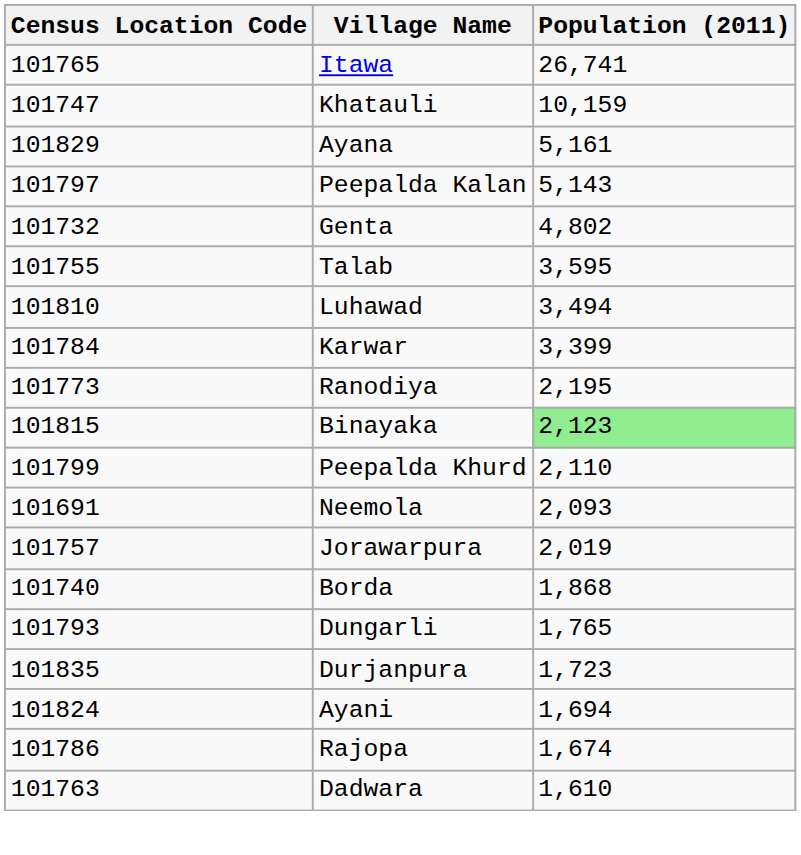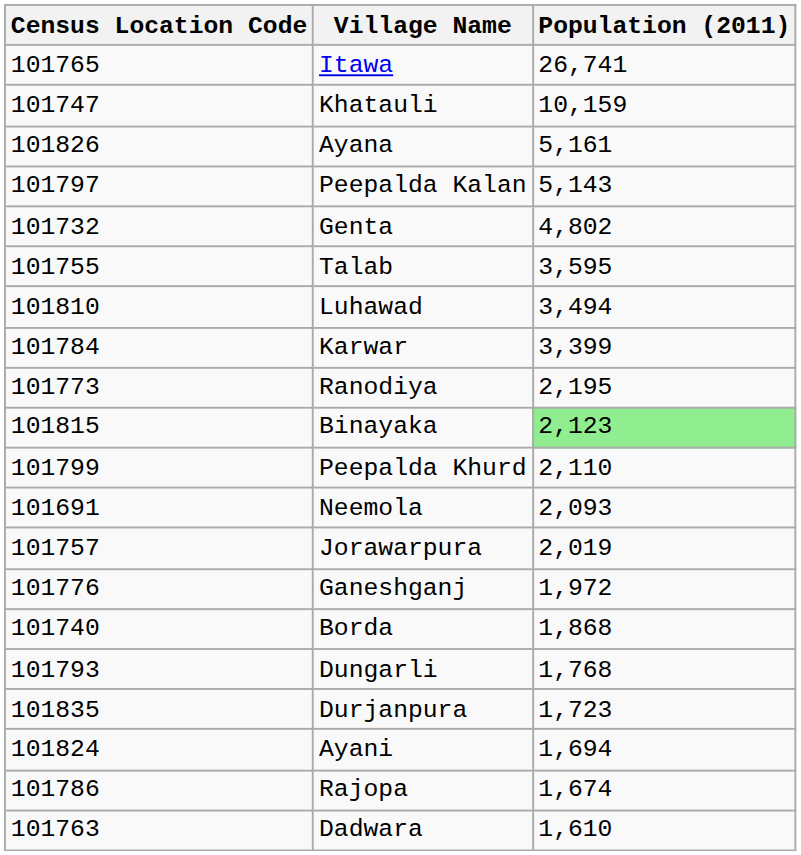 <table class="wikitable sortable">
 <tr>
 <th>Census Location Code</th>
 <th>Village Name</th>
 <th>Population (2011)</th>
 </tr>
 <tr>
 <td>101765</td>
 <td><a href='#'>Itawa</a></td>
 <td>26,741</td>
 </tr>
 <tr>
 <td>101747</td>
 <td>Khatauli</td>
 <td>10,159</td>
 </tr>
 <tr>
-<td>101829</td>
+<td>101826</td>
 <td>Ayana</td>
 <td>5,161</td>
 </tr>
 <tr>
 <td>101797</td>
 <td>Peepalda Kalan</td>
 <td>5,143</td>
 </tr>
 <tr>
 <td>101732</td>
 <td>Genta</td>
 <td>4,802</td>
 </tr>
 <tr>
 <td>101755</td>
 <td>Talab</td>
 <td>3,595</td>
 </tr>
 <tr>
 <td>101810</td>
 <td>Luhawad</td>
 <td>3,494</td>
 </tr>
 <tr>
 <td>101784</td>
 <td>Karwar</td>
 <td>3,399</td>
 </tr>
 <tr>
 <td>101773</td>
 <td>Ranodiya</td>
 <td>2,195</td>
 </tr>
 <tr>
 <td>101815</td>
 <td>Binayaka</td>
 <td style="background: lightgreen;">2,123</td>
 </tr>
 <tr>
 <td>101799</td>
 <td>Peepalda Khurd</td>
 <td>2,110</td>
 </tr>
 <tr>
 <td>101691</td>
 <td>Neemola</td>
 <td>2,093</td>
 </tr>
 <tr>
 <td>101757</td>
 <td>Jorawarpura</td>
 <td>2,019</td>
 </tr>
 <tr>
+<td>101776</td>
+<td>Ganeshganj</td>
+<td>1,972</td>
+</tr>
+<tr>
 <td>101740</td>
 <td>Borda</td>
 <td>1,868</td>
 </tr>
 <tr>
 <td>101793</td>
 <td>Dungarli</td>
-<td>1,765</td>
+<td>1,768</td>
 </tr>
 <tr>
 <td>101835</td>
 <td>Durjanpura</td>
 <td>1,723</td>
 </tr>
 <tr>
 <td>101824</td>
 <td>Ayani</td>
 <td>1,694</td>
 </tr>
 <tr>
 <td>101786</td>
 <td>Rajopa</td>
 <td>1,674</td>
 </tr>
 <tr>
 <td>101763</td>
 <td>Dadwara</td>
 <td>1,610</td>
 </tr>
 </table>
